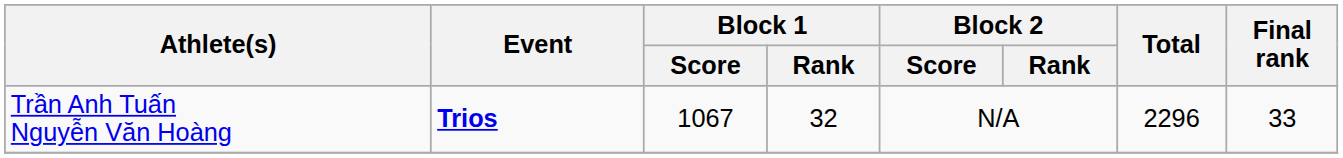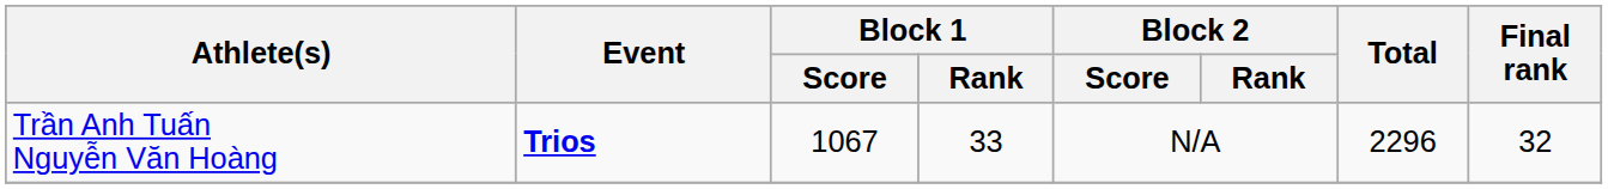 <table class="wikitable" width="60%" style="text-align:center; font-size:90%">
 <tr>
 <th rowspan=2 width="20%">Athlete(s)</th>
 <th rowspan=2 width="10%">Event</th>
 <th colspan=2 width="10%">Block 1</th>
 <th colspan=2 width="10%">Block 2</th>
 <th rowspan=2 width="5%">Total</th>
 <th rowspan=2 width="5%">Final rank</th>
 </tr>
 <tr>
 <th width="5%">Score</th>
 <th width="5%">Rank</th>
 <th width="5%">Score</th>
 <th width="5%">Rank</th>
 </tr>
 <tr align=center>
 <td align=left><a href='#'>Trần Anh Tuấn</a><br><a href='#'>Nguyễn Văn Hoàng</a></td>
 <td align=left rowspan="1"><strong><a href='#'>Trios</a></strong></td>
 <td>1067</td>
-<td>32</td>
+<td>33</td>
 <td colspan="2">N/A</td>
 <td>2296</td>
-<td>33</td>
+<td>32</td>
 </tr>
 <tr align=center>
 </tr>
 </table>
